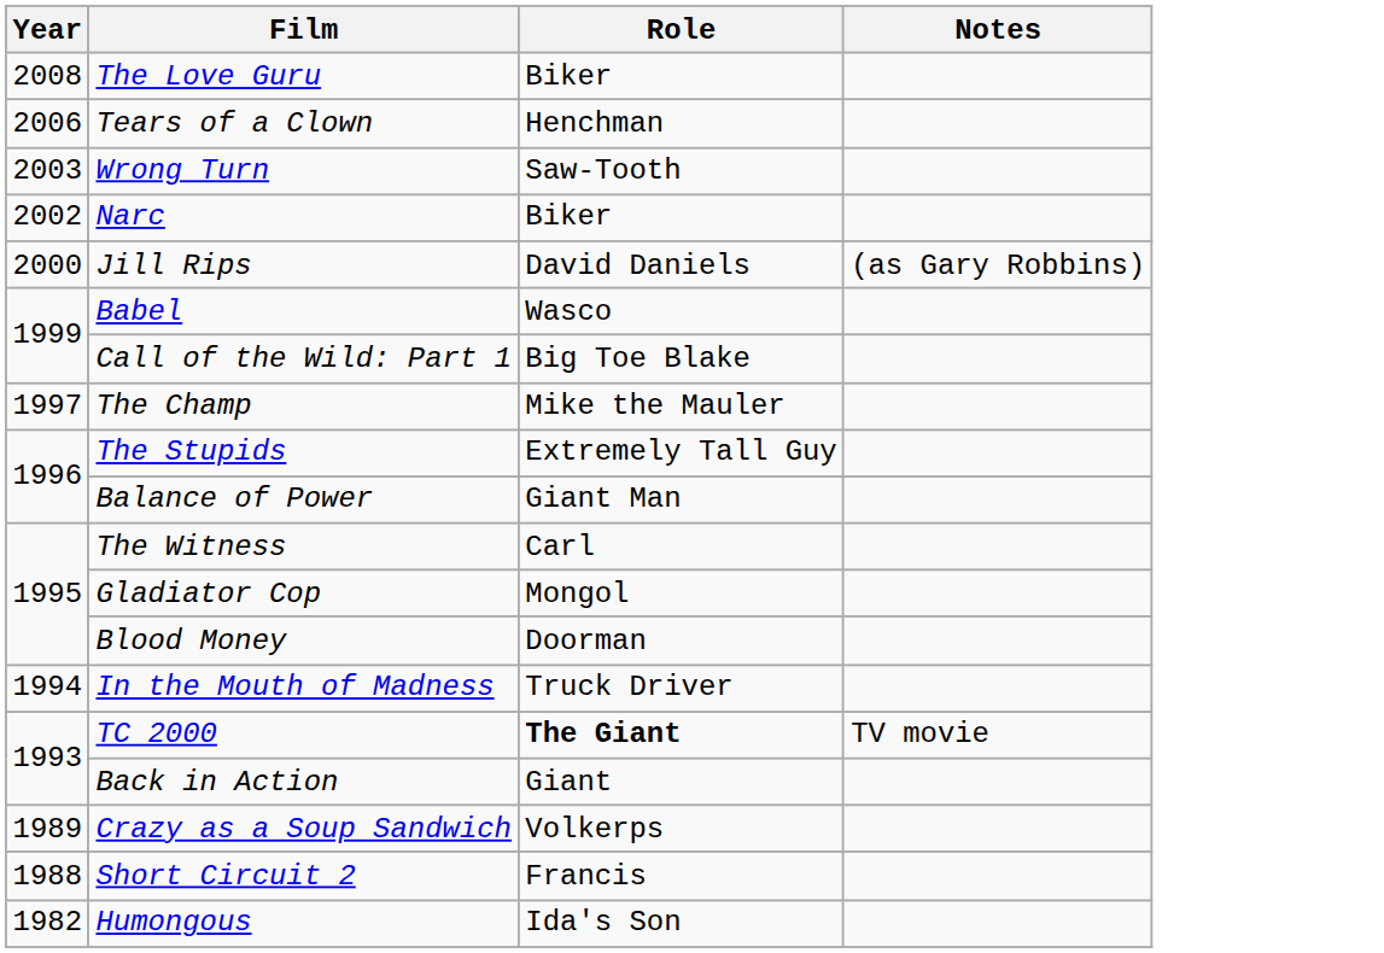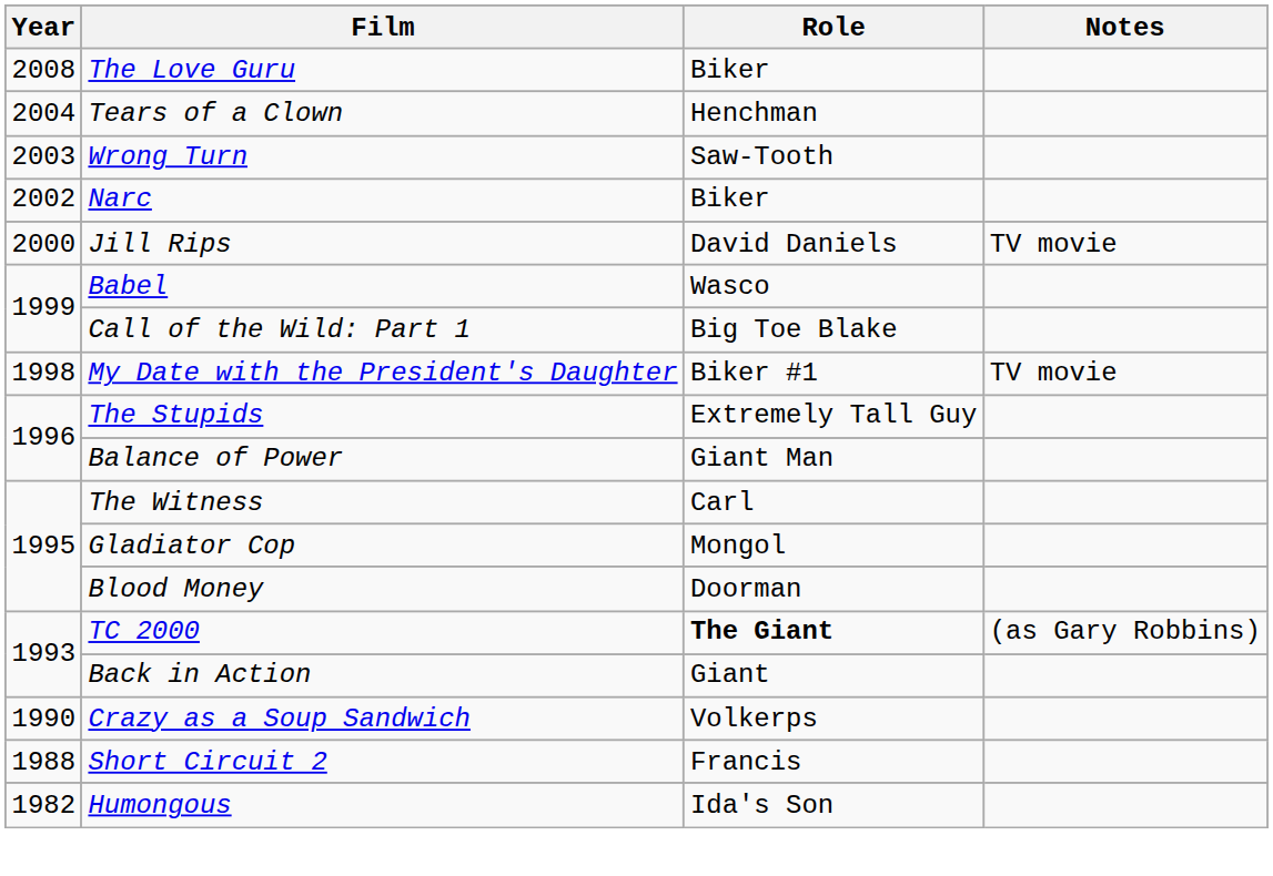 <table class="wikitable">
 <tr>
 <th>Year</th>
 <th>Film</th>
 <th>Role</th>
 <th>Notes</th>
 </tr>
 <tr>
 <td>2008</td>
 <td><em><a href='#'>The Love Guru</a></em></td>
 <td>Biker</td>
 <td></td>
 </tr>
 <tr>
-<td>2006</td>
+<td>2004</td>
 <td><em>Tears of a Clown</em></td>
 <td>Henchman</td>
 <td></td>
 </tr>
 <tr>
 <td>2003</td>
 <td><em><a href='#'>Wrong Turn</a></em></td>
 <td>Saw-Tooth</td>
 <td></td>
 </tr>
 <tr>
 <td>2002</td>
 <td><em><a href='#'>Narc</a></em></td>
 <td>Biker</td>
 <td></td>
 </tr>
 <tr>
 <td>2000</td>
 <td><em>Jill Rips</em></td>
 <td>David Daniels</td>
-<td>(as Gary Robbins)</td>
+<td>TV movie</td>
 </tr>
 <tr>
 <td rowspan=2>1999</td>
 <td><em><a href='#'>Babel</a></em></td>
 <td>Wasco</td>
 <td></td>
 </tr>
 <tr>
 <td><em>Call of the Wild: Part 1</em></td>
 <td>Big Toe Blake</td>
 <td></td>
 </tr>
 <tr>
-<td>1997</td>
-<td><em>The Champ</em></td>
-<td>Mike the Mauler</td>
-<td></td>
+<td>1998</td>
+<td><em><a href='#'>My Date with the President's Daughter</a> </em></td>
+<td>Biker #1</td>
+<td>TV movie</td>
 </tr>
 <tr>
 <td rowspan=2>1996</td>
 <td><em><a href='#'>The Stupids</a></em></td>
 <td>Extremely Tall Guy</td>
 <td></td>
 </tr>
 <tr>
 <td><em>Balance of Power</em></td>
 <td>Giant Man</td>
 <td></td>
 </tr>
 <tr>
 <td rowspan=3>1995</td>
 <td><em>The Witness</em></td>
 <td>Carl</td>
 <td></td>
 </tr>
 <tr>
 <td><em>Gladiator Cop</em></td>
 <td>Mongol</td>
 <td></td>
 </tr>
 <tr>
 <td><em>Blood Money</em></td>
 <td>Doorman</td>
 <td></td>
 </tr>
 <tr>
-<td>1994</td>
-<td><em><a href='#'>In the Mouth of Madness</a></em></td>
-<td>Truck Driver</td>
-<td></td>
-</tr>
-<tr>
 <td rowspan=2>1993</td>
 <td><em><a href='#'>TC 2000</a></em></td>
 <td><strong>The Giant</strong></td>
-<td>TV movie</td>
+<td>(as Gary Robbins)</td>
 </tr>
 <tr>
 <td><em>Back in Action</em></td>
 <td>Giant</td>
 <td></td>
 </tr>
 <tr>
-<td>1989</td>
+<td>1990</td>
 <td><em><a href='#'>Crazy as a Soup Sandwich</a></em></td>
 <td>Volkerps</td>
 <td></td>
 </tr>
 <tr>
 <td>1988</td>
 <td><em><a href='#'>Short Circuit 2</a></em></td>
 <td>Francis</td>
 <td></td>
 </tr>
 <tr>
 <td>1982</td>
 <td><em><a href='#'>Humongous</a></em></td>
 <td>Ida's Son</td>
 <td></td>
 </tr>
 </table>
